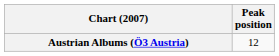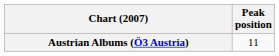 <table class="wikitable sortable plainrowheaders" style="text-align:center">
 <tr>
 <th scope="col" style="width:20.5em;">Chart (2007)</th>
 <th scope="col">Peak<br>position</th>
 </tr>
 <tr>
 <th scope="row">Austrian Albums (<a href='#'>Ö3 Austria</a>)</th>
-<td>12</td>
+<td>11</td>
 </tr>
 </table>
